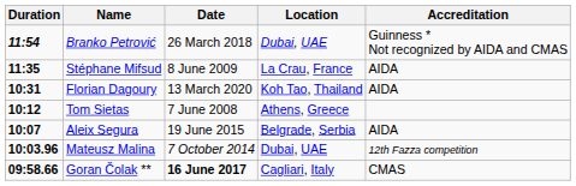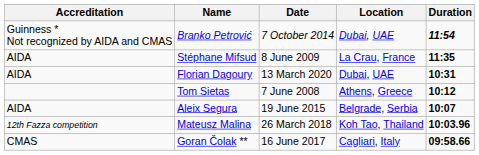 <table class="wikitable">
 <tr>
-<th>Duration</th>
+<th>Accreditation</th>
 <th>Name</th>
 <th>Date</th>
 <th>Location</th>
-<th>Accreditation</th>
+<th>Duration</th>
 </tr>
 <tr>
+<td>Guinness *<br>Not recognized by AIDA and CMAS</td>
+<td><em><a href='#'>Branko Petrović</a></em></td>
+<td><em>7 October 2014</em></td>
+<td><em><a href='#'>Dubai</a>, <a href='#'>UAE</a></em></td>
 <td><strong><em>11:54</em></strong></td>
-<td><em><a href='#'>Branko Petrović</a></em></td>
-<td>26 March 2018</td>
-<td><em><a href='#'>Dubai</a>, <a href='#'>UAE</a></em></td>
-<td>Guinness *<br>Not recognized by AIDA and CMAS</td>
 </tr>
 <tr>
-<td><strong>11:35</strong></td>
+<td>AIDA</td>
 <td><a href='#'>Stéphane Mifsud</a></td>
 <td>8 June 2009</td>
 <td><a href='#'>La Crau</a>, <a href='#'>France</a></td>
-<td>AIDA</td>
+<td><strong>11:35</strong></td>
 </tr>
 <tr>
-<td><strong>10:31</strong></td>
+<td>AIDA</td>
 <td><a href='#'>Florian Dagoury</a></td>
 <td>13 March 2020</td>
-<td><a href='#'>Koh Tao</a>, <a href='#'>Thailand</a></td>
-<td>AIDA</td>
+<td><a href='#'>Dubai</a>, <a href='#'>UAE</a></td>
+<td><strong>10:31</strong></td>
 </tr>
 <tr>
-<td><strong>10:12</strong></td>
+<td></td>
 <td><a href='#'>Tom Sietas</a></td>
 <td>7 June 2008</td>
 <td><a href='#'>Athens</a>, <a href='#'>Greece</a></td>
-<td></td>
+<td><strong>10:12</strong></td>
 </tr>
 <tr>
-<td><strong>10:07</strong></td>
+<td>AIDA</td>
 <td><a href='#'>Aleix Segura</a></td>
 <td>19 June 2015</td>
 <td><a href='#'>Belgrade</a>, <a href='#'>Serbia</a></td>
-<td>AIDA</td>
+<td><strong>10:07</strong></td>
 </tr>
 <tr>
+<td><small><em>12th Fazza competition</em></small></td>
+<td><a href='#'>Mateusz Malina</a></td>
+<td>26 March 2018</td>
+<td><a href='#'>Koh Tao</a>, <a href='#'>Thailand</a></td>
 <td><strong>10:03.96</strong></td>
-<td><a href='#'>Mateusz Malina</a></td>
-<td><em>7 October 2014</em></td>
-<td><a href='#'>Dubai</a>, <a href='#'>UAE</a></td>
-<td><small><em>12th Fazza competition</em></small></td>
 </tr>
 <tr>
+<td>CMAS</td>
+<td><a href='#'>Goran Čolak</a> **</td>
+<td>16 June 2017</td>
+<td><a href='#'>Cagliari</a>, <a href='#'>Italy</a></td>
 <td><strong>09:58.66</strong></td>
-<td><a href='#'>Goran Čolak</a> **</td>
-<td><strong>16 June 2017</strong></td>
-<td><a href='#'>Cagliari</a>, <a href='#'>Italy</a></td>
-<td>CMAS</td>
 </tr>
 </table>
